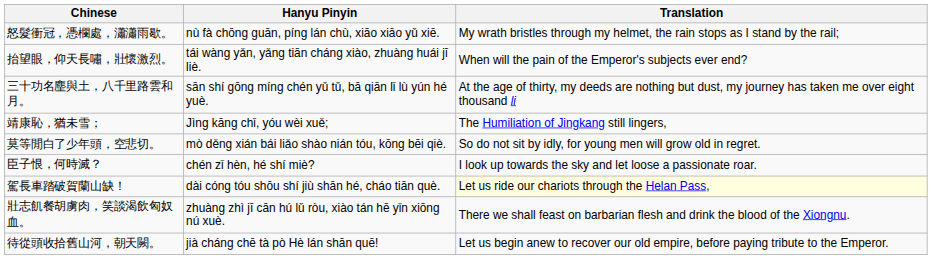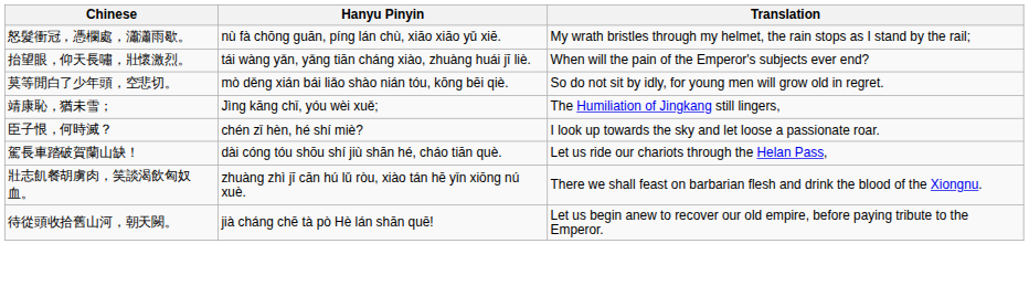 <table class="wikitable">
 <tr>
 <th>Chinese</th>
 <th>Hanyu Pinyin</th>
 <th>Translation</th>
 </tr>
 <tr>
 <td>怒髮衝冠，憑欄處，瀟瀟雨歇。</td>
 <td>nù fà chōng guān, píng lán chù, xiāo xiāo yǔ xiē.</td>
 <td>My wrath bristles through my helmet, the rain stops as I stand by the rail;</td>
 </tr>
 <tr>
 <td>抬望眼，仰天長嘯，壯懷激烈。</td>
 <td>tái wàng yǎn, yǎng tiān cháng xiào, zhuàng huái jī liè.</td>
 <td>When will the pain of the Emperor's subjects ever end?</td>
 </tr>
 <tr>
-<td>三十功名塵與土，八千里路雲和月。</td>
-<td>sān shí gōng míng chén yǔ tǔ, bā qiān lǐ lù yún hé yuè.</td>
-<td>At the age of thirty, my deeds are nothing but dust, my journey has taken me over eight thousand <em><a href='#'>li</a></em></td>
+<td>莫等閒白了少年頭，空悲切。</td>
+<td>mò děng xián bái liǎo shào nián tóu, kōng bēi qiè.</td>
+<td>So do not sit by idly, for young men will grow old in regret.</td>
 </tr>
 <tr>
 <td>靖康恥，猶未雪；</td>
 <td>Jìng kāng chǐ, yóu wèi xuě;</td>
 <td>The <a href='#'>Humiliation of Jingkang</a> still lingers,</td>
-</tr>
-<tr>
-<td>莫等閒白了少年頭，空悲切。</td>
-<td>mò děng xián bái liǎo shào nián tóu, kōng bēi qiè.</td>
-<td>So do not sit by idly, for young men will grow old in regret.</td>
 </tr>
 <tr>
 <td>臣子恨，何時滅？</td>
 <td>chén zǐ hèn, hé shí miè?<br></td>
 <td>I look up towards the sky and let loose a passionate roar.</td>
 </tr>
 <tr>
 <td>駕長車踏破賀蘭山缺！</td>
 <td>dài cóng tóu shōu shí jiù shān hé, cháo tiān què.</td>
-<td style="background: lightyellow;">Let us ride our chariots through the <a href='#'>Helan Pass</a>,</td>
+<td>Let us ride our chariots through the <a href='#'>Helan Pass</a>,</td>
 </tr>
 <tr>
 <td>壯志飢餐胡虜肉，笑談渴飲匈奴血。</td>
 <td>zhuàng zhì jī cān hú lǔ ròu, xiào tán hē yǐn xiōng nú xuè.</td>
 <td>There we shall feast on barbarian flesh and drink the blood of the <a href='#'>Xiongnu</a>.</td>
 </tr>
 <tr>
 <td>待從頭收拾舊山河，朝天闕。</td>
 <td>jià cháng chē tà pò Hè lán shān quē!</td>
 <td>Let us begin anew to recover our old empire, before paying tribute to the Emperor.</td>
 </tr>
 </table>
